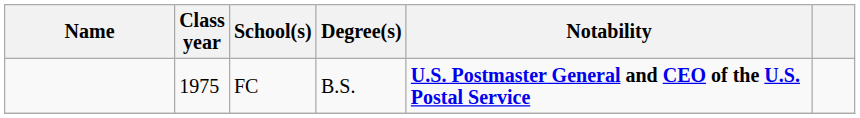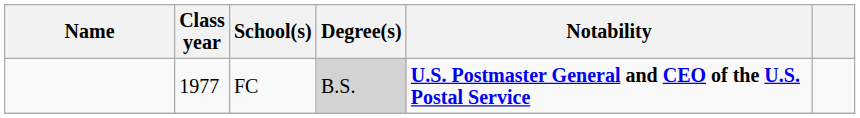 <table class="wikitable sortable" style="width:77%">
 <tr>
 <th style="width:20%;">Name</th>
 <th style="width:5%;">Class year</th>
 <th style="width:5%;">School(s)</th>
 <th style="width:5%;">Degree(s)</th>
 <th style="width:*;" class="unsortable">Notability</th>
 <th style="width:5%;" class="unsortable"></th>
 </tr>
 <tr>
 <td></td>
-<td>1975</td>
+<td>1977</td>
 <td>FC</td>
-<td>B.S.</td>
+<td style="background: lightgrey;">B.S.</td>
 <td><strong><a href='#'>U.S. Postmaster General</a> and <a href='#'>CEO</a> of the <a href='#'>U.S. Postal Service</a></strong></td>
 <td></td>
 </tr>
 <tr>
 </tr>
 </table>
